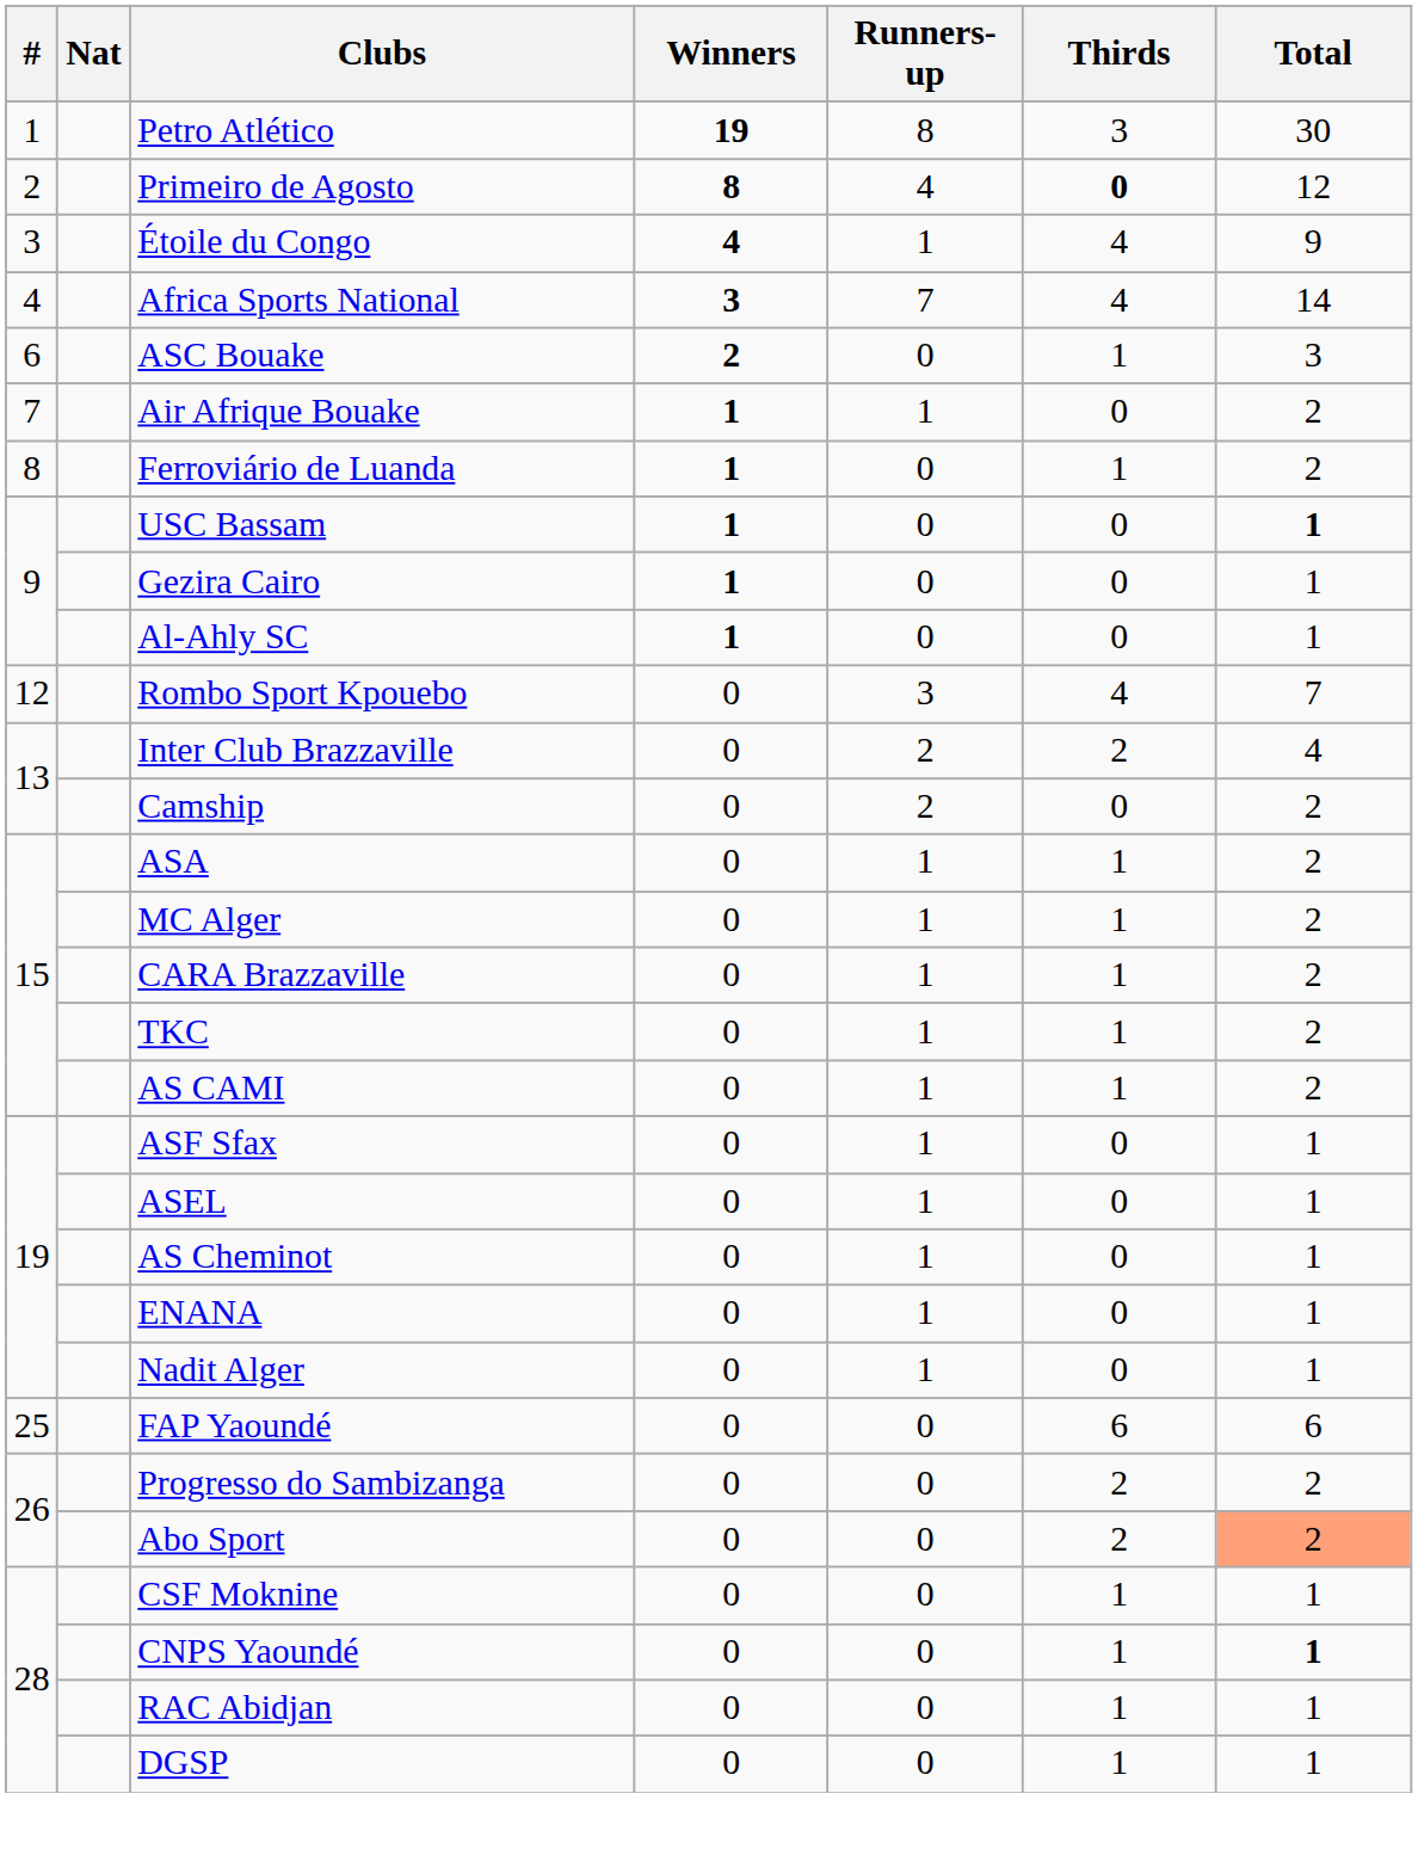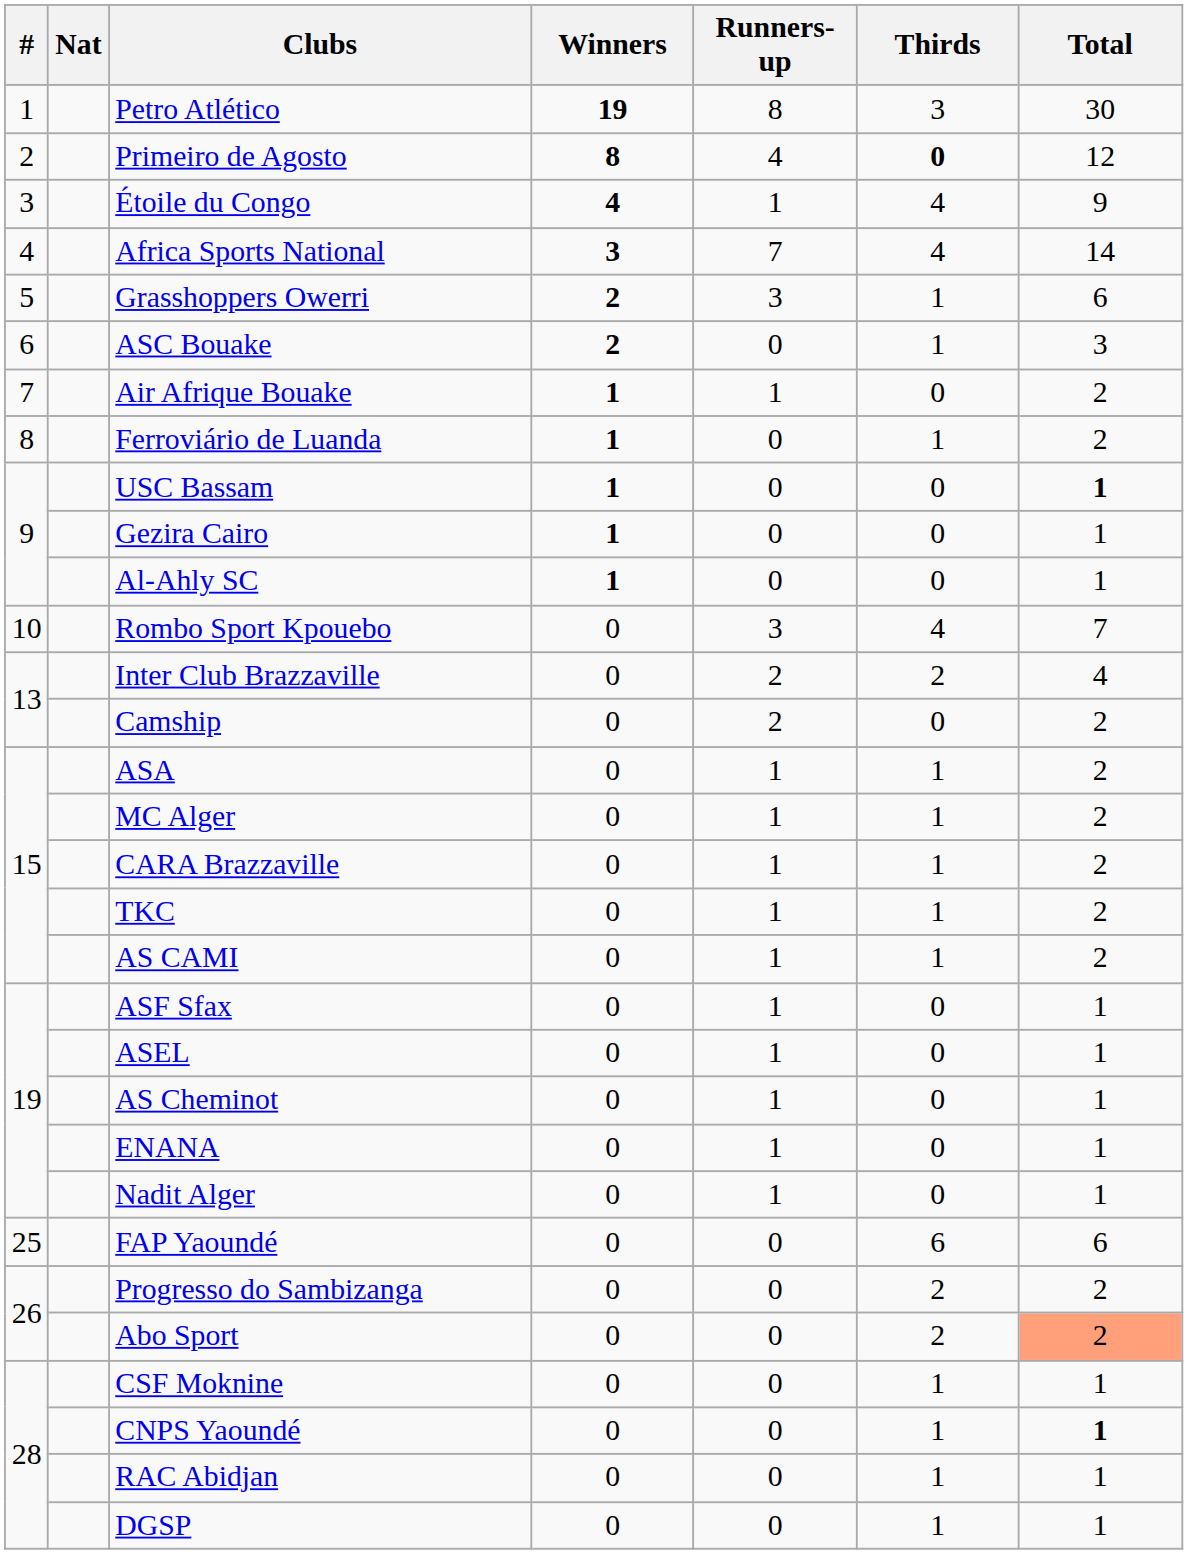 <table class="wikitable plainrowheaders sortable">
 <tr>
 <th width=10>#</th>
 <th width=20>Nat</th>
 <th width=220>Clubs</th>
 <th width=80>Winners</th>
 <th width=80>Runners-up</th>
 <th width=80>Thirds</th>
 <th width=80>Total</th>
 </tr>
 <tr>
 <td align=center>1</td>
 <td></td>
 <td><a href='#'>Petro Atlético</a></td>
 <td align=center><strong>19</strong></td>
 <td align=center>8</td>
 <td align=center>3</td>
 <td align=center>30</td>
 </tr>
 <tr>
 <td align=center>2</td>
 <td></td>
 <td><a href='#'>Primeiro de Agosto</a></td>
 <td align=center><strong>8</strong></td>
 <td align=center>4</td>
 <td align=center><strong>0</strong></td>
 <td align=center>12</td>
 </tr>
 <tr>
 <td align=center>3</td>
 <td></td>
 <td><a href='#'>Étoile du Congo</a></td>
 <td align=center><strong>4</strong></td>
 <td align=center>1</td>
 <td align=center>4</td>
 <td align=center>9</td>
 </tr>
 <tr>
 <td align=center>4</td>
 <td></td>
 <td><a href='#'>Africa Sports National</a></td>
 <td align=center><strong>3</strong></td>
 <td align=center>7</td>
 <td align=center>4</td>
 <td align=center>14</td>
+</tr>
+<tr>
+<td align=center>5</td>
+<td></td>
+<td><a href='#'>Grasshoppers Owerri</a></td>
+<td align=center><strong>2</strong></td>
+<td align=center>3</td>
+<td align=center>1</td>
+<td align=center>6</td>
 </tr>
 <tr>
 <td align=center>6</td>
 <td></td>
 <td><a href='#'>ASC Bouake</a></td>
 <td align=center><strong>2</strong></td>
 <td align=center>0</td>
 <td align=center>1</td>
 <td align=center>3</td>
 </tr>
 <tr>
 <td align=center>7</td>
 <td></td>
 <td><a href='#'>Air Afrique Bouake</a></td>
 <td align=center><strong>1</strong></td>
 <td align=center>1</td>
 <td align=center>0</td>
 <td align=center>2</td>
 </tr>
 <tr>
 <td align=center>8</td>
 <td></td>
 <td><a href='#'>Ferroviário de Luanda</a></td>
 <td align=center><strong>1</strong></td>
 <td align=center>0</td>
 <td align=center>1</td>
 <td align=center>2</td>
 </tr>
 <tr>
 <td align=center rowspan=3>9</td>
 <td></td>
 <td><a href='#'>USC Bassam</a></td>
 <td align=center><strong>1</strong></td>
 <td align=center>0</td>
 <td align=center>0</td>
 <td align=center><strong>1</strong></td>
 </tr>
 <tr>
 <td></td>
 <td><a href='#'>Gezira Cairo</a></td>
 <td align=center><strong>1</strong></td>
 <td align=center>0</td>
 <td align=center>0</td>
 <td align=center>1</td>
 </tr>
 <tr>
 <td></td>
 <td><a href='#'>Al-Ahly SC</a></td>
 <td align=center><strong>1</strong></td>
 <td align=center>0</td>
 <td align=center>0</td>
 <td align=center>1</td>
 </tr>
 <tr>
-<td align=center>12</td>
+<td align=center>10</td>
 <td></td>
 <td><a href='#'>Rombo Sport Kpouebo</a></td>
 <td align=center>0</td>
 <td align=center>3</td>
 <td align=center>4</td>
 <td align=center>7</td>
 </tr>
 <tr>
 <td align=center rowspan=2>13</td>
 <td></td>
 <td><a href='#'>Inter Club Brazzaville</a></td>
 <td align=center>0</td>
 <td align=center>2</td>
 <td align=center>2</td>
 <td align=center>4</td>
 </tr>
 <tr>
 <td></td>
 <td><a href='#'>Camship</a></td>
 <td align=center>0</td>
 <td align=center>2</td>
 <td align=center>0</td>
 <td align=center>2</td>
 </tr>
 <tr>
 <td align=center rowspan=5>15</td>
 <td></td>
 <td><a href='#'>ASA</a></td>
 <td align=center>0</td>
 <td align=center>1</td>
 <td align=center>1</td>
 <td align=center>2</td>
 </tr>
 <tr>
 <td></td>
 <td><a href='#'>MC Alger</a></td>
 <td align=center>0</td>
 <td align=center>1</td>
 <td align=center>1</td>
 <td align=center>2</td>
 </tr>
 <tr>
 <td></td>
 <td><a href='#'>CARA Brazzaville</a></td>
 <td align=center>0</td>
 <td align=center>1</td>
 <td align=center>1</td>
 <td align=center>2</td>
 </tr>
 <tr>
 <td></td>
 <td><a href='#'>TKC</a></td>
 <td align=center>0</td>
 <td align=center>1</td>
 <td align=center>1</td>
 <td align=center>2</td>
 </tr>
 <tr>
 <td></td>
 <td><a href='#'>AS CAMI</a></td>
 <td align=center>0</td>
 <td align=center>1</td>
 <td align=center>1</td>
 <td align=center>2</td>
 </tr>
 <tr>
 <td align=center rowspan=5>19</td>
 <td></td>
 <td><a href='#'>ASF Sfax</a></td>
 <td align=center>0</td>
 <td align=center>1</td>
 <td align=center>0</td>
 <td align=center>1</td>
 </tr>
 <tr>
 <td></td>
 <td><a href='#'>ASEL</a></td>
 <td align=center>0</td>
 <td align=center>1</td>
 <td align=center>0</td>
 <td align=center>1</td>
 </tr>
 <tr>
 <td></td>
 <td><a href='#'>AS Cheminot</a></td>
 <td align=center>0</td>
 <td align=center>1</td>
 <td align=center>0</td>
 <td align=center>1</td>
 </tr>
 <tr>
 <td></td>
 <td><a href='#'>ENANA</a></td>
 <td align=center>0</td>
 <td align=center>1</td>
 <td align=center>0</td>
 <td align=center>1</td>
 </tr>
 <tr>
 <td></td>
 <td><a href='#'>Nadit Alger</a></td>
 <td align=center>0</td>
 <td align=center>1</td>
 <td align=center>0</td>
 <td align=center>1</td>
 </tr>
 <tr>
 <td align=center>25</td>
 <td></td>
 <td><a href='#'>FAP Yaoundé</a></td>
 <td align=center>0</td>
 <td align=center>0</td>
 <td align=center>6</td>
 <td align=center>6</td>
 </tr>
 <tr>
 <td align=center rowspan=2>26</td>
 <td></td>
 <td><a href='#'>Progresso do Sambizanga</a></td>
 <td align=center>0</td>
 <td align=center>0</td>
 <td align=center>2</td>
 <td align=center>2</td>
 </tr>
 <tr>
 <td></td>
 <td><a href='#'>Abo Sport</a></td>
 <td align=center>0</td>
 <td align=center>0</td>
 <td align=center>2</td>
 <td align=center style="background: lightsalmon;">2</td>
 </tr>
 <tr>
 <td align=center rowspan=4>28</td>
 <td></td>
 <td><a href='#'>CSF Moknine</a></td>
 <td align=center>0</td>
 <td align=center>0</td>
 <td align=center>1</td>
 <td align=center>1</td>
 </tr>
 <tr>
 <td></td>
 <td><a href='#'>CNPS Yaoundé</a></td>
 <td align=center>0</td>
 <td align=center>0</td>
 <td align=center>1</td>
 <td align=center><strong>1</strong></td>
 </tr>
 <tr>
 <td></td>
 <td><a href='#'>RAC Abidjan</a></td>
 <td align=center>0</td>
 <td align=center>0</td>
 <td align=center>1</td>
 <td align=center>1</td>
 </tr>
 <tr>
 <td></td>
 <td><a href='#'>DGSP</a></td>
 <td align=center>0</td>
 <td align=center>0</td>
 <td align=center>1</td>
 <td align=center>1</td>
 </tr>
 </table>
